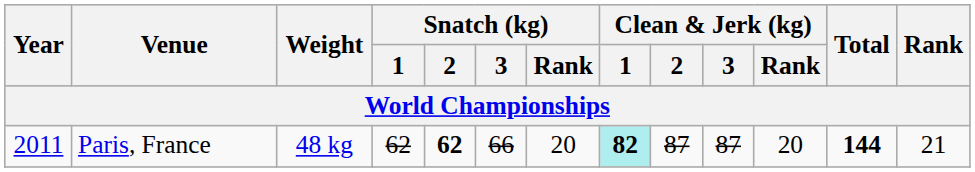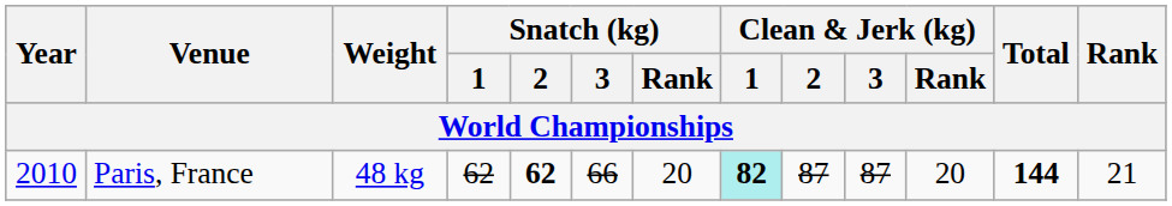 <table class = "wikitable" style="text-align:center;">
 <tr>
 <th rowspan=2 width=40>Year</th>
 <th rowspan=2 width=250>Venue</th>
 <th rowspan=2 width=60>Weight</th>
 <th colspan=4>Snatch (kg)</th>
 <th colspan=4>Clean & Jerk (kg)</th>
 <th rowspan=2 width=40>Total</th>
 <th rowspan=2 width=40>Rank</th>
 </tr>
 <tr>
 <th width=40>1</th>
 <th width=40>2</th>
 <th width=40>3</th>
 <th width=40>Rank</th>
 <th width=40>1</th>
 <th width=40>2</th>
 <th width=40>3</th>
 <th width=40>Rank</th>
 </tr>
 <tr>
 <th colspan=13><a href='#'>World Championships</a></th>
 </tr>
 <tr>
-<td><a href='#'>2011</a></td>
+<td><a href='#'>2010</a></td>
 <td align=left> <a href='#'>Paris</a>, France</td>
 <td><a href='#'>48 kg</a></td>
 <td><s> 62</s></td>
 <td><strong>62</strong></td>
 <td><s> 66</s></td>
 <td>20</td>
 <td style="background: paleturquoise;"><strong>82</strong></td>
 <td><s> 87</s></td>
 <td><s> 87</s></td>
 <td>20</td>
 <td><strong>144</strong></td>
 <td>21</td>
 </tr>
 </table>
